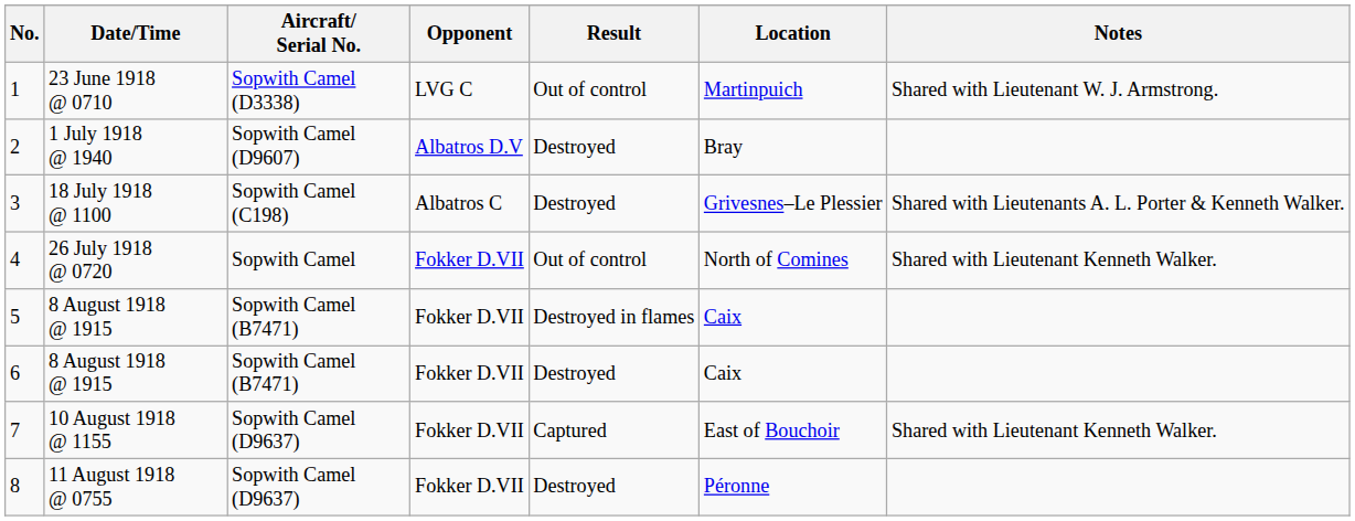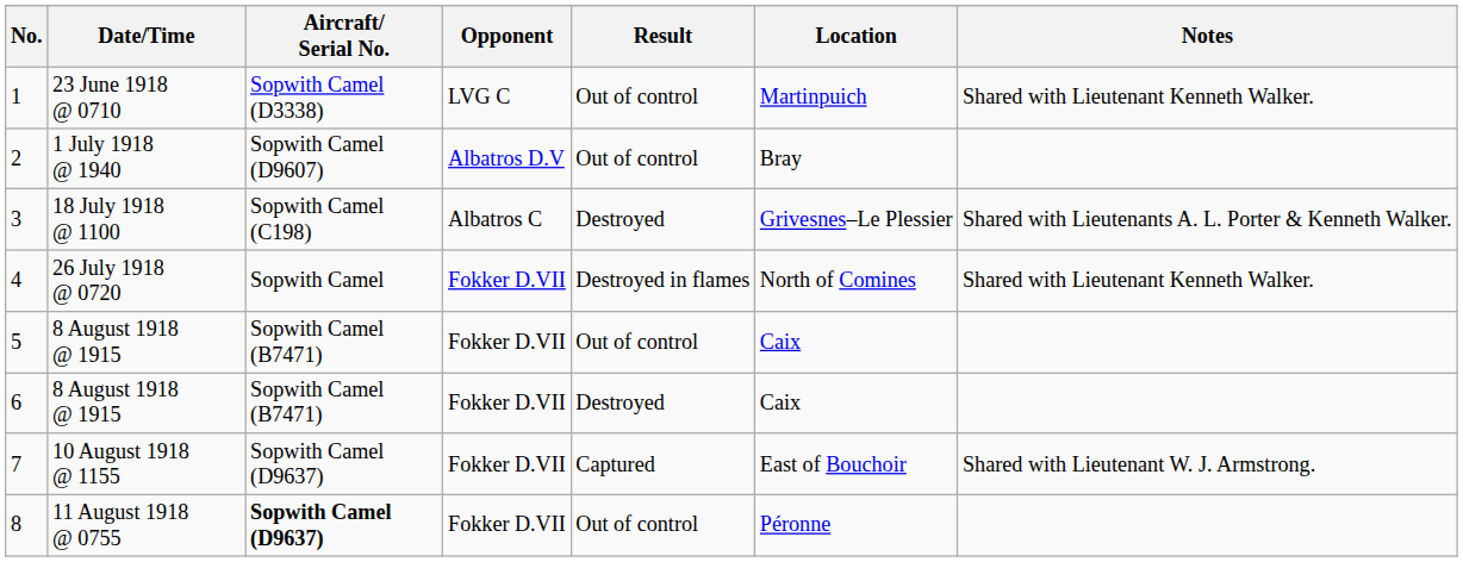 <table class="wikitable" style="font-size:90%;">
 <tr>
 </tr>
 <tr>
 <th>No.</th>
 <th style="width:125px;">Date/Time</th>
 <th style="width:125px;">Aircraft/<br>Serial No.</th>
 <th>Opponent</th>
 <th>Result</th>
 <th>Location</th>
 <th>Notes</th>
 </tr>
 <tr>
 <td>1</td>
 <td>23 June 1918<br>@ 0710</td>
 <td><a href='#'>Sopwith Camel</a><br>(D3338)</td>
 <td>LVG C</td>
 <td>Out of control</td>
 <td><a href='#'>Martinpuich</a></td>
-<td>Shared with Lieutenant W. J. Armstrong.</td>
+<td>Shared with Lieutenant Kenneth Walker.</td>
 </tr>
 <tr>
 <td>2</td>
 <td>1 July 1918<br>@ 1940</td>
 <td>Sopwith Camel<br>(D9607)</td>
 <td><a href='#'>Albatros D.V</a></td>
-<td>Destroyed</td>
+<td>Out of control</td>
 <td>Bray</td>
 <td></td>
 </tr>
 <tr>
 <td>3</td>
 <td>18 July 1918<br>@ 1100</td>
 <td>Sopwith Camel<br>(C198)</td>
 <td>Albatros C</td>
 <td>Destroyed</td>
 <td><a href='#'>Grivesnes</a>–Le Plessier</td>
 <td>Shared with Lieutenants A. L. Porter & Kenneth Walker.</td>
 </tr>
 <tr>
 <td>4</td>
 <td>26 July 1918<br>@ 0720</td>
 <td>Sopwith Camel</td>
 <td><a href='#'>Fokker D.VII</a></td>
-<td>Out of control</td>
+<td>Destroyed in flames</td>
 <td>North of <a href='#'>Comines</a></td>
 <td>Shared with Lieutenant Kenneth Walker.</td>
 </tr>
 <tr>
 <td>5</td>
 <td>8 August 1918<br>@ 1915</td>
 <td>Sopwith Camel<br>(B7471)</td>
 <td>Fokker D.VII</td>
-<td>Destroyed in flames</td>
+<td>Out of control</td>
 <td><a href='#'>Caix</a></td>
 <td></td>
 </tr>
 <tr>
 <td>6</td>
 <td>8 August 1918<br>@ 1915</td>
 <td>Sopwith Camel<br>(B7471)</td>
 <td>Fokker D.VII</td>
 <td>Destroyed</td>
 <td>Caix</td>
 <td></td>
 </tr>
 <tr>
 <td>7</td>
 <td>10 August 1918<br>@ 1155</td>
 <td>Sopwith Camel<br>(D9637)</td>
 <td>Fokker D.VII</td>
 <td>Captured</td>
 <td>East of <a href='#'>Bouchoir</a></td>
-<td>Shared with Lieutenant Kenneth Walker.</td>
+<td>Shared with Lieutenant W. J. Armstrong.</td>
 </tr>
 <tr>
 <td>8</td>
 <td>11 August 1918<br>@ 0755</td>
-<td>Sopwith Camel<br>(D9637)</td>
+<td><strong>Sopwith Camel<br>(D9637)</strong></td>
 <td>Fokker D.VII</td>
-<td>Destroyed</td>
+<td>Out of control</td>
 <td><a href='#'>Péronne</a></td>
 <td></td>
 </tr>
 </table>
